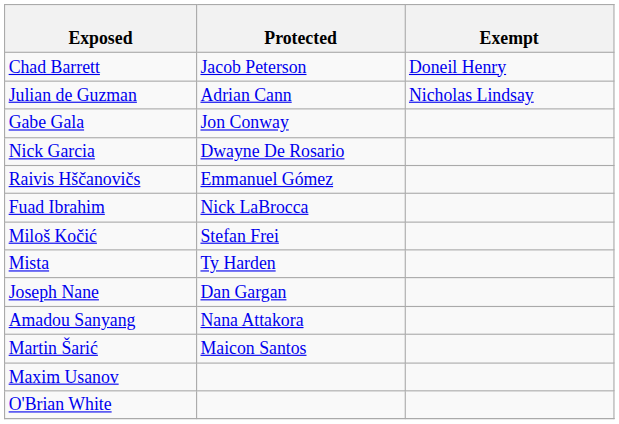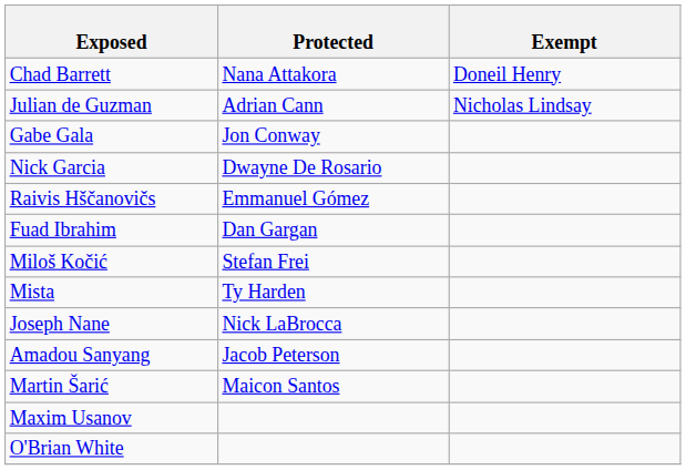 <table class="wikitable">
 <tr>
 <th style="width:23%"><br>Exposed</th>
 <th style="width:25%"><br>Protected</th>
 <th style="width:25%"><br>Exempt</th>
 </tr>
 <tr>
 <td><a href='#'>Chad Barrett</a></td>
-<td><a href='#'>Jacob Peterson</a></td>
+<td><a href='#'>Nana Attakora</a></td>
 <td><a href='#'>Doneil Henry</a></td>
 </tr>
 <tr>
 <td><a href='#'>Julian de Guzman</a></td>
 <td><a href='#'>Adrian Cann</a></td>
 <td><a href='#'>Nicholas Lindsay</a></td>
 </tr>
 <tr>
 <td><a href='#'>Gabe Gala</a></td>
 <td><a href='#'>Jon Conway</a></td>
 <td></td>
 </tr>
 <tr>
 <td><a href='#'>Nick Garcia</a></td>
 <td><a href='#'>Dwayne De Rosario</a></td>
 <td></td>
 </tr>
 <tr>
 <td><a href='#'>Raivis Hščanovičs</a></td>
 <td><a href='#'>Emmanuel Gómez</a></td>
 <td></td>
 </tr>
 <tr>
 <td><a href='#'>Fuad Ibrahim</a></td>
-<td><a href='#'>Nick LaBrocca</a></td>
+<td><a href='#'>Dan Gargan</a></td>
 <td></td>
 </tr>
 <tr>
 <td><a href='#'>Miloš Kočić</a></td>
 <td><a href='#'>Stefan Frei</a></td>
 <td></td>
 </tr>
 <tr>
 <td><a href='#'>Mista</a></td>
 <td><a href='#'>Ty Harden</a></td>
 <td></td>
 </tr>
 <tr>
 <td><a href='#'>Joseph Nane</a></td>
-<td><a href='#'>Dan Gargan</a></td>
+<td><a href='#'>Nick LaBrocca</a></td>
 <td></td>
 </tr>
 <tr>
 <td><a href='#'>Amadou Sanyang</a></td>
-<td><a href='#'>Nana Attakora</a></td>
+<td><a href='#'>Jacob Peterson</a></td>
 <td></td>
 </tr>
 <tr>
 <td><a href='#'>Martin Šarić</a></td>
 <td><a href='#'>Maicon Santos</a></td>
 <td></td>
 </tr>
 <tr>
 <td><a href='#'>Maxim Usanov</a></td>
 <td></td>
 <td></td>
 </tr>
 <tr>
 <td><a href='#'>O'Brian White</a></td>
 <td></td>
 <td></td>
 </tr>
 <tr>
 </tr>
 </table>
